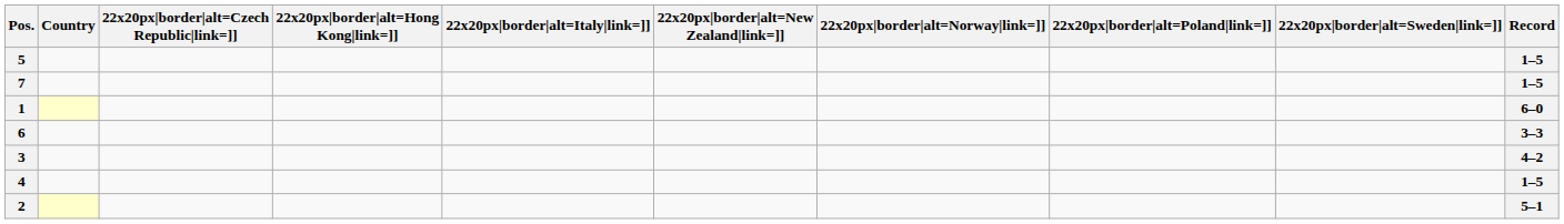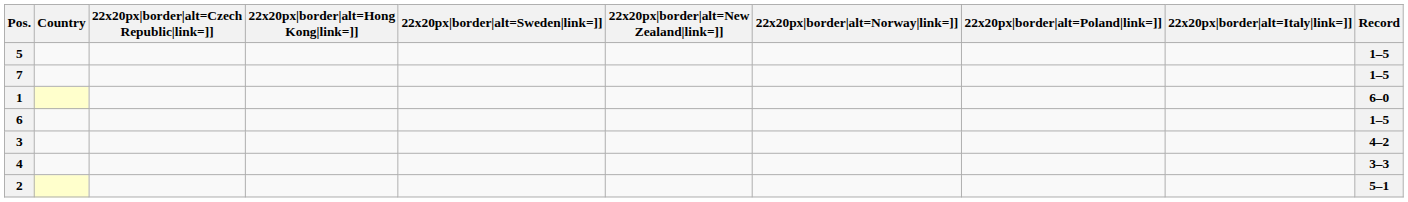 <table class="wikitable sortable nowrap" style="text-align:center; font-size:0.9em;">
 <tr>
 <th>Pos.</th>
 <th>Country</th>
 <th [[Image:>22x20px|border|alt=Czech Republic|link=]]</th>
 <th [[Image:>22x20px|border|alt=Hong Kong|link=]]</th>
-<th [[Image:>22x20px|border|alt=Italy|link=]]</th>
+<th [[Image:>22x20px|border|alt=Sweden|link=]]</th>
 <th [[Image:>22x20px|border|alt=New Zealand|link=]]</th>
 <th [[Image:>22x20px|border|alt=Norway|link=]]</th>
 <th [[Image:>22x20px|border|alt=Poland|link=]]</th>
-<th [[Image:>22x20px|border|alt=Sweden|link=]]</th>
+<th [[Image:>22x20px|border|alt=Italy|link=]]</th>
 <th>Record</th>
 </tr>
 <tr>
 <th>5</th>
 <td style="text-align:left;"></td>
 <td></td>
 <td></td>
 <td></td>
 <td></td>
 <td></td>
 <td></td>
 <td></td>
 <th>1–5</th>
 </tr>
 <tr>
 <th>7</th>
 <td style="text-align:left;"></td>
 <td></td>
 <td></td>
 <td></td>
 <td></td>
 <td></td>
 <td></td>
 <td></td>
 <th>1–5</th>
 </tr>
 <tr>
 <th>1</th>
 <td style="text-align:left; background:#ffffcc;"></td>
 <td></td>
 <td></td>
 <td></td>
 <td></td>
 <td></td>
 <td></td>
 <td></td>
 <th>6–0</th>
 </tr>
 <tr>
 <th>6</th>
 <td style="text-align:left;"></td>
 <td></td>
 <td></td>
 <td></td>
 <td></td>
 <td></td>
 <td></td>
 <td></td>
-<th>3–3</th>
+<th>1–5</th>
 </tr>
 <tr>
 <th>3</th>
 <td style="text-align:left;"></td>
 <td></td>
 <td></td>
 <td></td>
 <td></td>
 <td></td>
 <td></td>
 <td></td>
 <th>4–2</th>
 </tr>
 <tr>
 <th>4</th>
 <td style="text-align:left;"></td>
 <td></td>
 <td></td>
 <td></td>
 <td></td>
 <td></td>
 <td></td>
 <td></td>
-<th>1–5</th>
+<th>3–3</th>
 </tr>
 <tr>
 <th>2</th>
 <td style="text-align:left; background:#ffffcc;"></td>
 <td></td>
 <td></td>
 <td></td>
 <td></td>
 <td></td>
 <td></td>
 <td></td>
 <th>5–1</th>
 </tr>
 </table>
